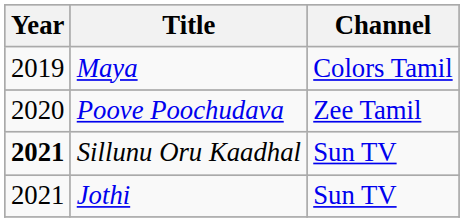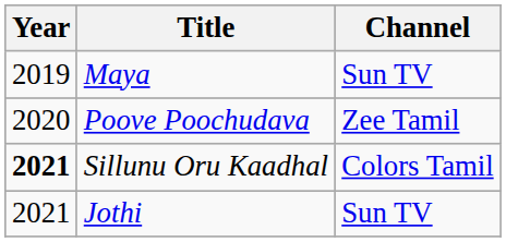 <table Class="wikitable">
 <tr>
 <th>Year</th>
 <th>Title</th>
 <th>Channel</th>
 </tr>
 <tr>
 <td>2019</td>
 <td><em><a href='#'>Maya</a></em></td>
-<td><a href='#'>Colors Tamil</a></td>
+<td><a href='#'>Sun TV</a></td>
 </tr>
 <tr>
 <td>2020</td>
 <td><em><a href='#'>Poove Poochudava</a></em></td>
 <td><a href='#'>Zee Tamil</a></td>
 </tr>
 <tr>
 <td><strong>2021</strong></td>
 <td><em>Sillunu Oru Kaadhal</em></td>
-<td><a href='#'>Sun TV</a></td>
+<td><a href='#'>Colors Tamil</a></td>
 </tr>
 <tr>
 <td>2021</td>
 <td><em><a href='#'>Jothi</a></em></td>
 <td><a href='#'>Sun TV</a></td>
 </tr>
 </table>
